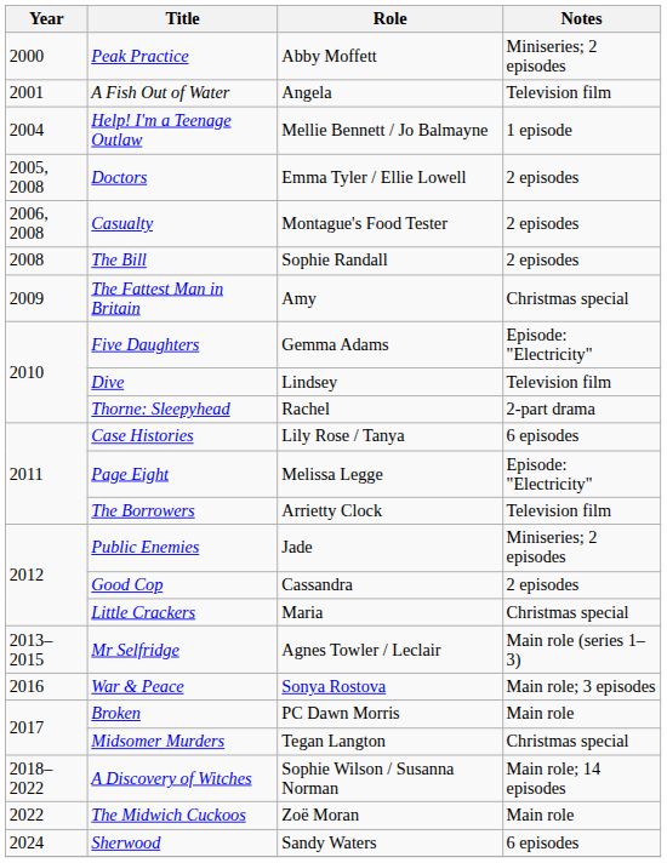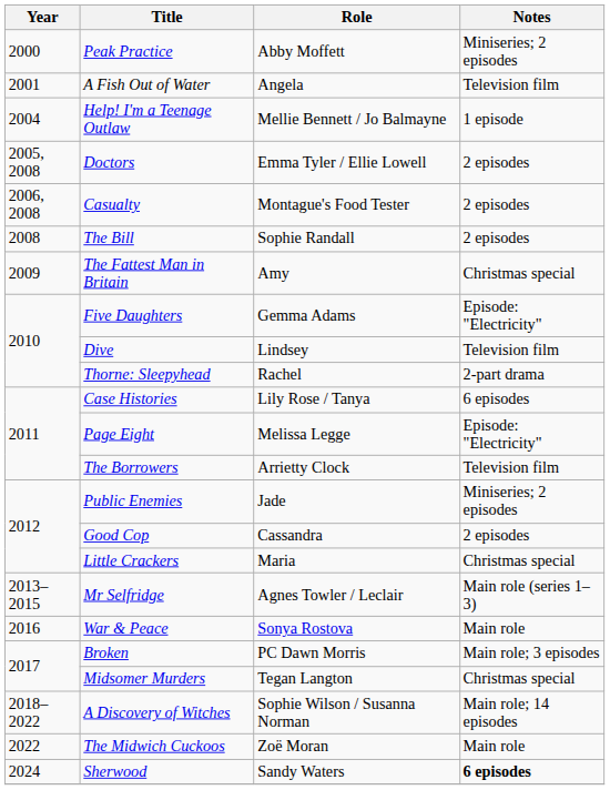 <table class="wikitable sortable">
 <tr>
 <th>Year</th>
 <th>Title</th>
 <th>Role</th>
 <th class="unsortable">Notes</th>
 </tr>
 <tr>
 <td>2000</td>
 <td><em><a href='#'>Peak Practice</a></em></td>
 <td>Abby Moffett</td>
 <td>Miniseries; 2 episodes</td>
 </tr>
 <tr>
 <td>2001</td>
 <td><em>A Fish Out of Water</em></td>
 <td>Angela</td>
 <td>Television film</td>
 </tr>
 <tr>
 <td>2004</td>
 <td><em><a href='#'>Help! I'm a Teenage Outlaw</a></em></td>
 <td>Mellie Bennett / Jo Balmayne</td>
 <td>1 episode</td>
 </tr>
 <tr>
 <td>2005, 2008</td>
 <td><em><a href='#'>Doctors</a></em></td>
 <td>Emma Tyler / Ellie Lowell</td>
 <td>2 episodes</td>
 </tr>
 <tr>
 <td>2006, 2008</td>
 <td><em><a href='#'>Casualty</a></em></td>
 <td>Montague's Food Tester</td>
 <td>2 episodes</td>
 </tr>
 <tr>
 <td>2008</td>
 <td><em><a href='#'>The Bill</a></em></td>
 <td>Sophie Randall</td>
 <td>2 episodes</td>
 </tr>
 <tr>
 <td>2009</td>
 <td><em><a href='#'>The Fattest Man in Britain</a></em></td>
 <td>Amy</td>
 <td>Christmas special</td>
 </tr>
 <tr>
 <td rowspan="3">2010</td>
 <td><em><a href='#'>Five Daughters</a></em></td>
 <td>Gemma Adams</td>
 <td>Episode: "Electricity"</td>
 </tr>
 <tr>
 <td><em><a href='#'>Dive</a></em></td>
 <td>Lindsey</td>
 <td>Television film</td>
 </tr>
 <tr>
 <td><em><a href='#'>Thorne: Sleepyhead</a></em></td>
 <td>Rachel</td>
 <td>2-part drama</td>
 </tr>
 <tr>
 <td rowspan="3">2011</td>
 <td><em><a href='#'>Case Histories</a></em></td>
 <td>Lily Rose / Tanya</td>
 <td>6 episodes</td>
 </tr>
 <tr>
 <td><em><a href='#'>Page Eight</a></em></td>
 <td>Melissa Legge</td>
 <td>Episode: "Electricity"</td>
 </tr>
 <tr>
 <td><em><a href='#'>The Borrowers</a></em></td>
 <td>Arrietty Clock</td>
 <td>Television film</td>
 </tr>
 <tr>
 <td rowspan="3">2012</td>
 <td><em><a href='#'>Public Enemies</a></em></td>
 <td>Jade</td>
 <td>Miniseries; 2 episodes</td>
 </tr>
 <tr>
 <td><em><a href='#'>Good Cop</a></em></td>
 <td>Cassandra</td>
 <td>2 episodes</td>
 </tr>
 <tr>
 <td><em><a href='#'>Little Crackers</a></em></td>
 <td>Maria</td>
 <td>Christmas special</td>
 </tr>
 <tr>
 <td>2013–2015</td>
 <td><em><a href='#'>Mr Selfridge</a></em></td>
 <td>Agnes Towler / Leclair</td>
 <td>Main role (series 1–3)</td>
 </tr>
 <tr>
 <td>2016</td>
 <td><em><a href='#'>War & Peace</a></em></td>
 <td><a href='#'>Sonya Rostova</a></td>
-<td>Main role; 3 episodes</td>
+<td>Main role</td>
 </tr>
 <tr>
 <td rowspan="2">2017</td>
 <td><em><a href='#'>Broken</a></em></td>
 <td>PC Dawn Morris</td>
-<td>Main role</td>
+<td>Main role; 3 episodes</td>
 </tr>
 <tr>
 <td><em><a href='#'>Midsomer Murders</a></em></td>
 <td>Tegan Langton</td>
 <td>Christmas special</td>
 </tr>
 <tr>
 <td>2018–2022</td>
 <td><em><a href='#'>A Discovery of Witches</a></em></td>
 <td>Sophie Wilson / Susanna Norman</td>
 <td>Main role; 14 episodes</td>
 </tr>
 <tr>
 <td>2022</td>
 <td><em><a href='#'>The Midwich Cuckoos</a></em></td>
 <td>Zoë Moran</td>
 <td>Main role</td>
 </tr>
 <tr>
 <td>2024</td>
 <td><em><a href='#'>Sherwood</a></em></td>
 <td>Sandy Waters</td>
-<td>6 episodes</td>
+<td><strong>6 episodes</strong></td>
 </tr>
 <tr>
 </tr>
 </table>
